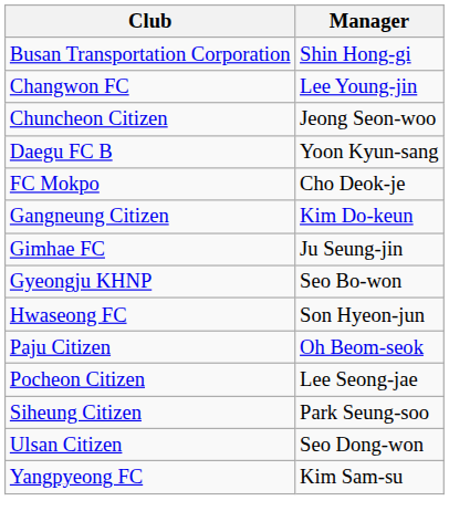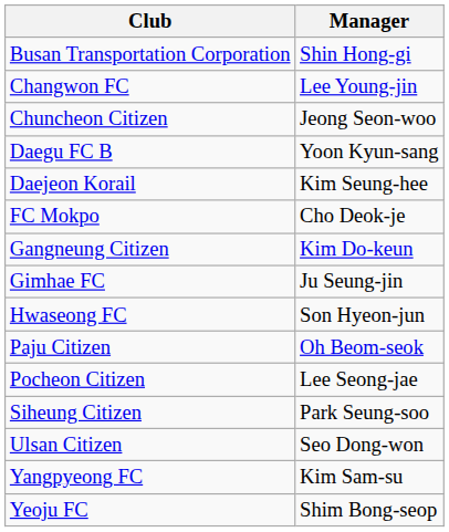 <table class="wikitable" style="text-align: left;">
 <tr>
 <th>Club</th>
 <th>Manager</th>
 </tr>
 <tr>
 <td><a href='#'>Busan Transportation Corporation</a></td>
 <td> <a href='#'>Shin Hong-gi</a></td>
 </tr>
 <tr>
 <td><a href='#'>Changwon FC</a></td>
 <td> <a href='#'>Lee Young-jin</a></td>
 </tr>
 <tr>
 <td><a href='#'>Chuncheon Citizen</a></td>
 <td> Jeong Seon-woo</td>
 </tr>
 <tr>
 <td><a href='#'>Daegu FC B</a></td>
 <td> Yoon Kyun-sang</td>
 </tr>
 <tr>
+<td><a href='#'>Daejeon Korail</a></td>
+<td> Kim Seung-hee</td>
+</tr>
+<tr>
 <td><a href='#'>FC Mokpo</a></td>
 <td> Cho Deok-je</td>
 </tr>
 <tr>
 <td><a href='#'>Gangneung Citizen</a></td>
 <td> <a href='#'>Kim Do-keun</a></td>
 </tr>
 <tr>
 <td><a href='#'>Gimhae FC</a></td>
 <td> Ju Seung-jin</td>
-</tr>
-<tr>
-<td><a href='#'>Gyeongju KHNP</a></td>
-<td> Seo Bo-won</td>
 </tr>
 <tr>
 <td><a href='#'>Hwaseong FC</a></td>
 <td> Son Hyeon-jun</td>
 </tr>
 <tr>
 <td><a href='#'>Paju Citizen</a></td>
 <td> <a href='#'>Oh Beom-seok</a></td>
 </tr>
 <tr>
 <td><a href='#'>Pocheon Citizen</a></td>
 <td> Lee Seong-jae</td>
 </tr>
 <tr>
 <td><a href='#'>Siheung Citizen</a></td>
 <td> Park Seung-soo</td>
 </tr>
 <tr>
 <td><a href='#'>Ulsan Citizen</a></td>
 <td> Seo Dong-won</td>
 </tr>
 <tr>
 <td><a href='#'>Yangpyeong FC</a></td>
 <td> Kim Sam-su</td>
 </tr>
+<tr>
+<td><a href='#'>Yeoju FC</a></td>
+<td> Shim Bong-seop</td>
+</tr>
 </table>
